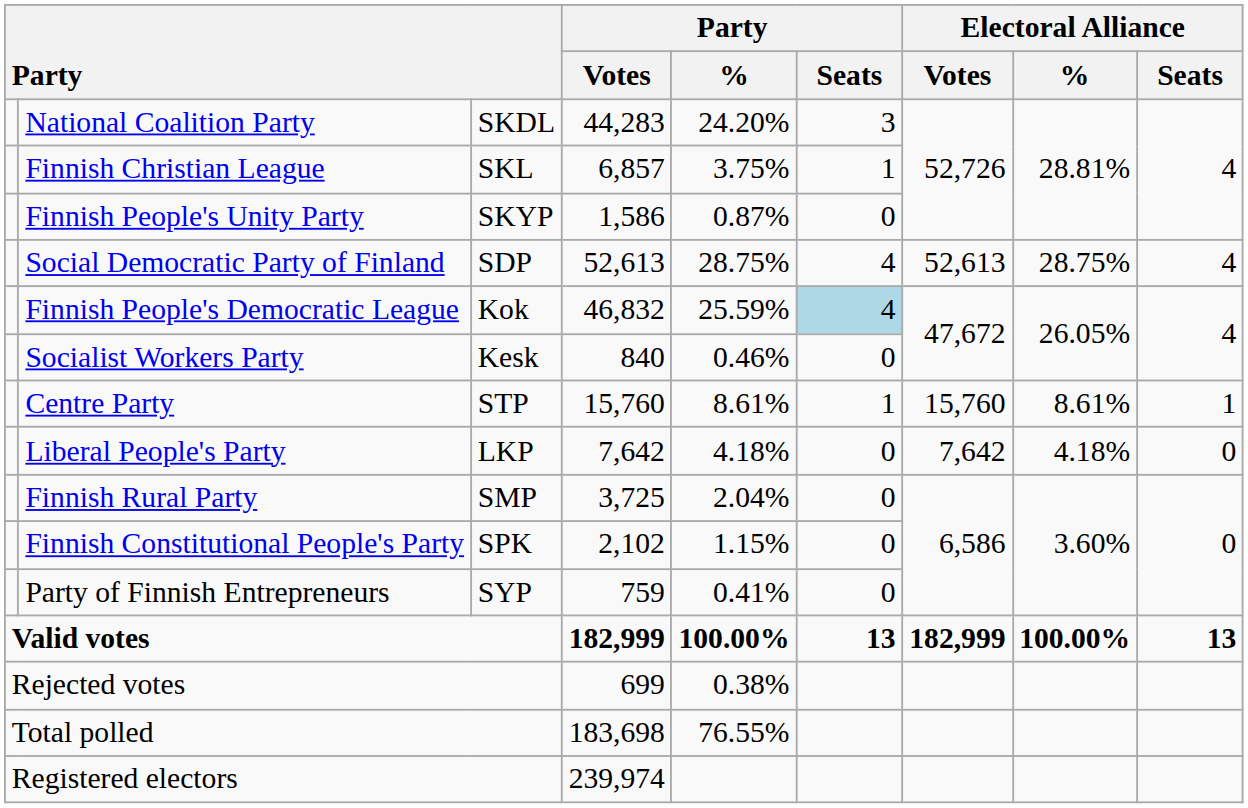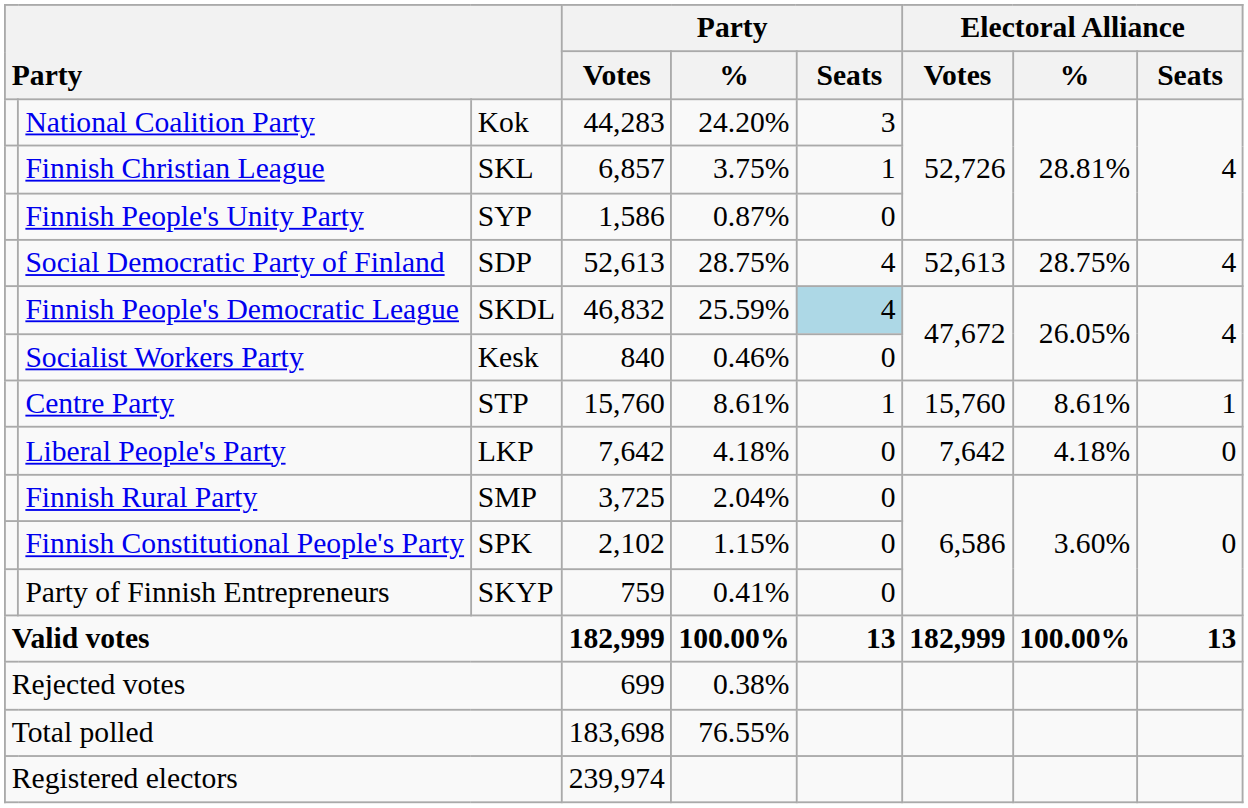 <table class="wikitable" border="1" style="text-align:right;">
 <tr>
 <th style="text-align:left;" valign=bottom rowspan=2 colspan=3>Party</th>
 <th colspan=3>Party</th>
 <th colspan=3>Electoral Alliance</th>
 </tr>
 <tr>
 <th align=center valign=bottom width="50">Votes</th>
 <th align=center valign=bottom width="50">%</th>
 <th align=center valign=bottom width="50">Seats</th>
 <th align=center valign=bottom width="50">Votes</th>
 <th align=center valign=bottom width="50">%</th>
 <th align=center valign=bottom width="50">Seats</th>
 </tr>
 <tr>
 <td></td>
 <td align=left><a href='#'>National Coalition Party</a></td>
-<td align=left>SKDL</td>
+<td align=left>Kok</td>
 <td>44,283</td>
 <td>24.20%</td>
 <td>3</td>
 <td rowspan=3>52,726</td>
 <td rowspan=3>28.81%</td>
 <td rowspan=3>4</td>
 </tr>
 <tr>
 <td></td>
 <td align=left><a href='#'>Finnish Christian League</a></td>
 <td align=left>SKL</td>
 <td>6,857</td>
 <td>3.75%</td>
 <td>1</td>
 </tr>
 <tr>
 <td></td>
 <td align=left><a href='#'>Finnish People's Unity Party</a></td>
-<td align=left>SKYP</td>
+<td align=left>SYP</td>
 <td>1,586</td>
 <td>0.87%</td>
 <td>0</td>
 </tr>
 <tr>
 <td></td>
 <td align=left style="white-space: nowrap;"><a href='#'>Social Democratic Party of Finland</a></td>
 <td align=left>SDP</td>
 <td>52,613</td>
 <td>28.75%</td>
 <td>4</td>
 <td>52,613</td>
 <td>28.75%</td>
 <td>4</td>
 </tr>
 <tr>
 <td></td>
 <td align=left><a href='#'>Finnish People's Democratic League</a></td>
-<td align=left>Kok</td>
+<td align=left>SKDL</td>
 <td>46,832</td>
 <td>25.59%</td>
 <td style="background: lightblue;">4</td>
 <td rowspan=2>47,672</td>
 <td rowspan=2>26.05%</td>
 <td rowspan=2>4</td>
 </tr>
 <tr>
 <td></td>
 <td align=left><a href='#'>Socialist Workers Party</a></td>
 <td align=left>Kesk</td>
 <td>840</td>
 <td>0.46%</td>
 <td>0</td>
 </tr>
 <tr>
 <td></td>
 <td align=left><a href='#'>Centre Party</a></td>
 <td align=left>STP</td>
 <td>15,760</td>
 <td>8.61%</td>
 <td>1</td>
 <td>15,760</td>
 <td>8.61%</td>
 <td>1</td>
 </tr>
 <tr>
 <td></td>
 <td align=left><a href='#'>Liberal People's Party</a></td>
 <td align=left>LKP</td>
 <td>7,642</td>
 <td>4.18%</td>
 <td>0</td>
 <td>7,642</td>
 <td>4.18%</td>
 <td>0</td>
 </tr>
 <tr>
 <td></td>
 <td align=left><a href='#'>Finnish Rural Party</a></td>
 <td align=left>SMP</td>
 <td>3,725</td>
 <td>2.04%</td>
 <td>0</td>
 <td rowspan=3>6,586</td>
 <td rowspan=3>3.60%</td>
 <td rowspan=3>0</td>
 </tr>
 <tr>
 <td></td>
 <td align=left><a href='#'>Finnish Constitutional People's Party</a></td>
 <td align=left>SPK</td>
 <td>2,102</td>
 <td>1.15%</td>
 <td>0</td>
 </tr>
 <tr>
 <td></td>
 <td align=left>Party of Finnish Entrepreneurs</td>
-<td align=left>SYP</td>
+<td align=left>SKYP</td>
 <td>759</td>
 <td>0.41%</td>
 <td>0</td>
 </tr>
 <tr style="font-weight:bold">
 <td align=left colspan=3>Valid votes</td>
 <td>182,999</td>
 <td>100.00%</td>
 <td>13</td>
 <td>182,999</td>
 <td>100.00%</td>
 <td>13</td>
 </tr>
 <tr>
 <td align=left colspan=3>Rejected votes</td>
 <td>699</td>
 <td>0.38%</td>
 <td></td>
 <td></td>
 <td></td>
 <td></td>
 </tr>
 <tr>
 <td align=left colspan=3>Total polled</td>
 <td>183,698</td>
 <td>76.55%</td>
 <td></td>
 <td></td>
 <td></td>
 <td></td>
 </tr>
 <tr>
 <td align=left colspan=3>Registered electors</td>
 <td>239,974</td>
 <td></td>
 <td></td>
 <td></td>
 <td></td>
 <td></td>
 </tr>
 </table>
